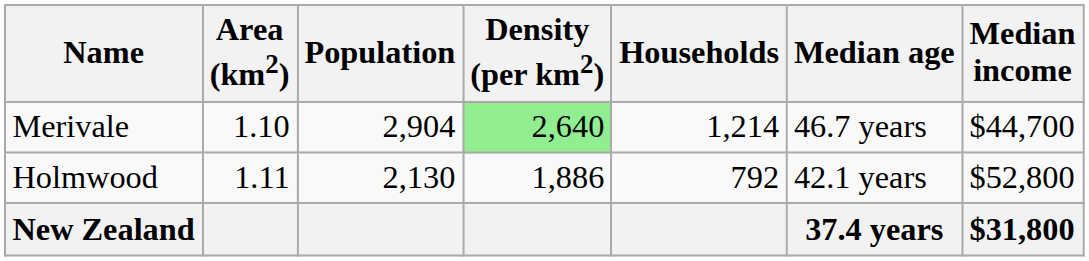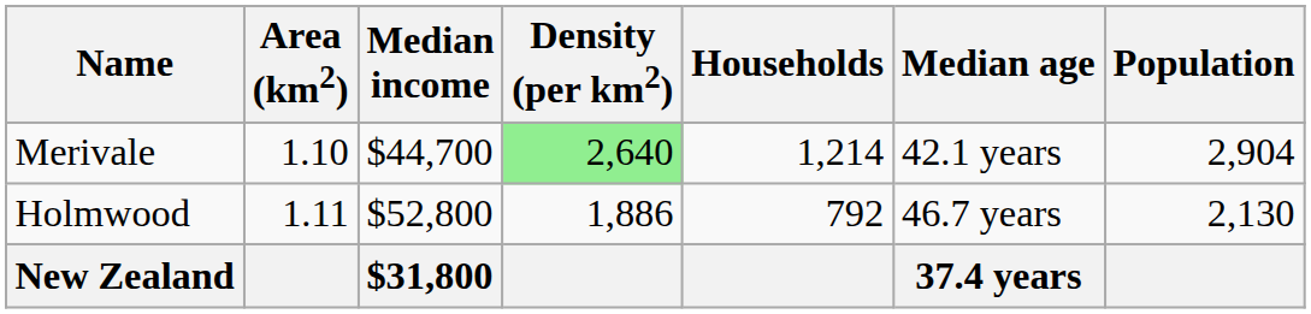 <table class="wikitable">
 <tr>
 <th>Name</th>
 <th>Area<br>(km<sup>2</sup>)</th>
-<th>Population</th>
+<th>Median<br>income</th>
 <th>Density<br>(per km<sup>2</sup>)</th>
 <th>Households</th>
 <th>Median age</th>
-<th>Median<br>income</th>
+<th>Population</th>
 </tr>
 <tr>
 <td>Merivale</td>
 <td style="text-align:right;">1.10</td>
-<td style="text-align:right;">2,904</td>
+<td>$44,700</td>
 <td style="background: lightgreen; text-align:right;">2,640</td>
 <td style="text-align:right;">1,214</td>
-<td>46.7 years</td>
-<td>$44,700</td>
+<td>42.1 years</td>
+<td style="text-align:right;">2,904</td>
 </tr>
 <tr>
 <td>Holmwood</td>
 <td style="text-align:right;">1.11</td>
-<td style="text-align:right;">2,130</td>
+<td>$52,800</td>
 <td style="text-align:right;">1,886</td>
 <td style="text-align:right;">792</td>
-<td>42.1 years</td>
-<td>$52,800</td>
+<td>46.7 years</td>
+<td style="text-align:right;">2,130</td>
 </tr>
 <tr>
 <th>New Zealand</th>
 <th></th>
-<th></th>
+<th style="text-align:left;">$31,800</th>
 <th></th>
 <th></th>
 <th>37.4 years</th>
-<th style="text-align:left;">$31,800</th>
+<th></th>
 </tr>
 </table>
